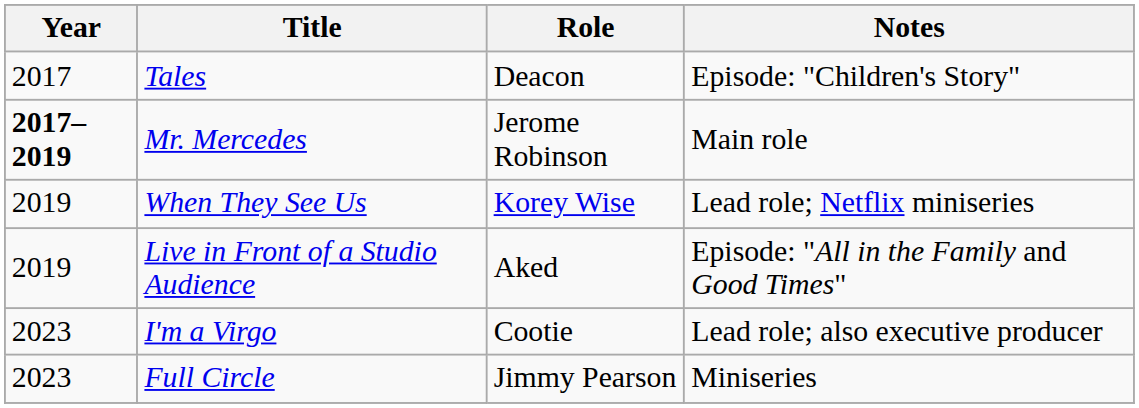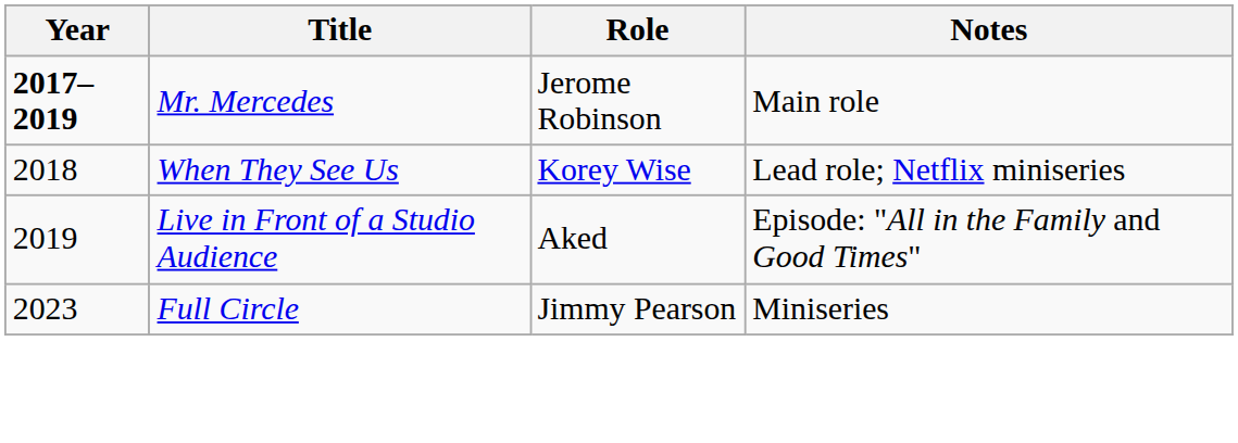 <table class="wikitable">
 <tr>
 <th>Year</th>
 <th>Title</th>
 <th>Role</th>
 <th>Notes</th>
 </tr>
 <tr>
-<td>2017</td>
-<td><em><a href='#'>Tales</a></em></td>
-<td>Deacon</td>
-<td>Episode: "Children's Story"</td>
-</tr>
-<tr>
 <td><strong>2017–2019</strong></td>
 <td><em><a href='#'>Mr. Mercedes</a></em></td>
 <td>Jerome Robinson</td>
 <td>Main role</td>
 </tr>
 <tr>
-<td>2019</td>
+<td>2018</td>
 <td><em><a href='#'>When They See Us</a></em></td>
 <td><a href='#'>Korey Wise</a></td>
 <td>Lead role; <a href='#'>Netflix</a> miniseries</td>
 </tr>
 <tr>
 <td>2019</td>
 <td><em><a href='#'>Live in Front of a Studio Audience</a></em></td>
 <td>Aked</td>
 <td>Episode: "<em>All in the Family</em> and <em>Good Times</em>"</td>
 </tr>
 <tr>
 <td>2023</td>
-<td><em><a href='#'>I'm a Virgo</a></em></td>
-<td>Cootie</td>
-<td>Lead role; also executive producer</td>
-</tr>
-<tr>
-<td>2023</td>
 <td><em><a href='#'>Full Circle</a></em></td>
 <td>Jimmy Pearson</td>
 <td>Miniseries</td>
 </tr>
 </table>
